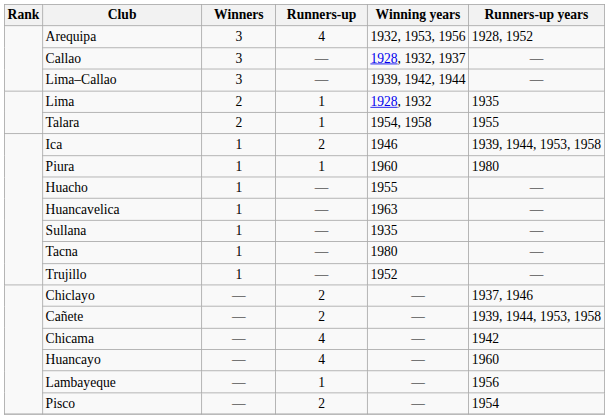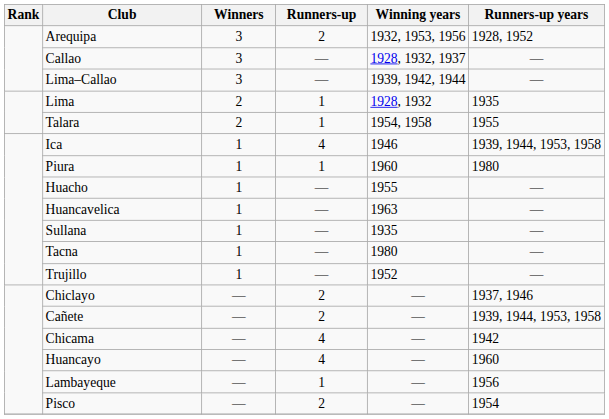 <table class="wikitable sortable">
 <tr>
 <th>Rank</th>
 <th scope=col class="unsortable" width=180>Club</th>
 <th scope=col width=80>Winners</th>
 <th scope=col width=100>Runners-up</th>
 <th scope=col class="unsortable">Winning years</th>
 <th scope=col class="unsortable">Runners-up years</th>
 </tr>
 <tr>
 <td rowspan="3"></td>
 <td> Arequipa</td>
 <td align=center>3</td>
-<td align=center>4</td>
+<td align=center>2</td>
 <td>1932, 1953, 1956</td>
 <td>1928, 1952</td>
 </tr>
 <tr>
 <td> Callao</td>
 <td align=center>3</td>
 <td align=center>—</td>
 <td><a href='#'>1928</a>, 1932, 1937</td>
 <td align=center>—</td>
 </tr>
 <tr>
 <td> Lima–Callao</td>
 <td align=center>3</td>
 <td align=center>—</td>
 <td>1939, 1942, 1944</td>
 <td align=center>—</td>
 </tr>
 <tr>
 <td rowspan="2"></td>
 <td> Lima</td>
 <td align=center>2</td>
 <td align=center>1</td>
 <td><a href='#'>1928</a>, 1932</td>
 <td>1935</td>
 </tr>
 <tr>
 <td> Talara</td>
 <td align=center>2</td>
 <td align=center>1</td>
 <td>1954, 1958</td>
 <td>1955</td>
 </tr>
 <tr>
 <td rowspan="7"></td>
 <td> Ica</td>
 <td align=center>1</td>
-<td align=center>2</td>
+<td align=center>4</td>
 <td>1946</td>
 <td>1939, 1944, 1953, 1958</td>
 </tr>
 <tr>
 <td> Piura</td>
 <td align=center>1</td>
 <td align=center>1</td>
 <td>1960</td>
 <td>1980</td>
 </tr>
 <tr>
 <td> Huacho</td>
 <td align=center>1</td>
 <td align=center>—</td>
 <td>1955</td>
 <td align=center>—</td>
 </tr>
 <tr>
 <td> Huancavelica</td>
 <td align=center>1</td>
 <td align=center>—</td>
 <td>1963</td>
 <td align=center>—</td>
 </tr>
 <tr>
 <td> Sullana</td>
 <td align=center>1</td>
 <td align=center>—</td>
 <td>1935</td>
 <td align=center>—</td>
 </tr>
 <tr>
 <td> Tacna</td>
 <td align=center>1</td>
 <td align=center>—</td>
 <td>1980</td>
 <td align=center>—</td>
 </tr>
 <tr>
 <td> Trujillo</td>
 <td align=center>1</td>
 <td align=center>—</td>
 <td>1952</td>
 <td align=center>—</td>
 </tr>
 <tr>
 <td rowspan="6"></td>
 <td> Chiclayo</td>
 <td align=center>—</td>
 <td align=center>2</td>
 <td align=center>—</td>
 <td>1937, 1946</td>
 </tr>
 <tr>
 <td> Cañete</td>
 <td align=center>—</td>
 <td align=center>2</td>
 <td align=center>—</td>
 <td>1939, 1944, 1953, 1958</td>
 </tr>
 <tr>
 <td> Chicama</td>
 <td align=center>—</td>
 <td align=center>4</td>
 <td align=center>—</td>
 <td>1942</td>
 </tr>
 <tr>
 <td> Huancayo</td>
 <td align=center>—</td>
 <td align=center>4</td>
 <td align=center>—</td>
 <td>1960</td>
 </tr>
 <tr>
 <td> Lambayeque</td>
 <td align=center>—</td>
 <td align=center>1</td>
 <td align=center>—</td>
 <td>1956</td>
 </tr>
 <tr>
 <td> Pisco</td>
 <td align=center>—</td>
 <td align=center>2</td>
 <td align=center>—</td>
 <td>1954</td>
 </tr>
 <tr>
 </tr>
 </table>
